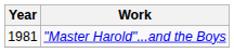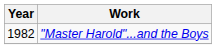 <table class="wikitable unsortable">
 <tr>
 <th>Year</th>
 <th>Work</th>
 </tr>
 <tr>
-<td>1981</td>
+<td>1982</td>
 <td><em><a href='#'>"Master Harold"...and the Boys</a></em> </td>
 </tr>
 <tr>
 </tr>
 </table>
